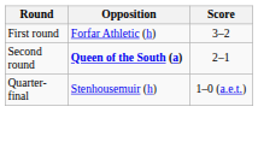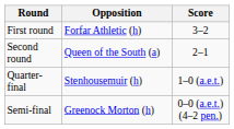 <table class="wikitable" style="text-align:left;margin-left:1em;float:right">
 <tr>
 <th width=80>Round</th>
 <th width=160>Opposition</th>
 <th width=80>Score</th>
 </tr>
 <tr>
 <td>First round</td>
 <td><a href='#'>Forfar Athletic</a> (<a href='#'>h</a>)</td>
 <td align=center>3–2</td>
 </tr>
 <tr>
 <td>Second round</td>
-<td><strong><a href='#'>Queen of the South</a> (<a href='#'>a</a>)</strong></td>
+<td><a href='#'>Queen of the South</a> (<a href='#'>a</a>)</td>
 <td align=center>2–1</td>
 </tr>
 <tr>
 <td>Quarter-final</td>
 <td><a href='#'>Stenhousemuir</a> (<a href='#'>h</a>)</td>
 <td align=center>1–0 (<a href='#'>a.e.t.</a>)</td>
 </tr>
+<tr>
+<td>Semi-final</td>
+<td><a href='#'>Greenock Morton</a> (<a href='#'>h</a>)</td>
+<td align=center>0–0 (<a href='#'>a.e.t.</a>)<br>(4–2 <a href='#'>pen.</a>)</td>
+</tr>
 </table>
